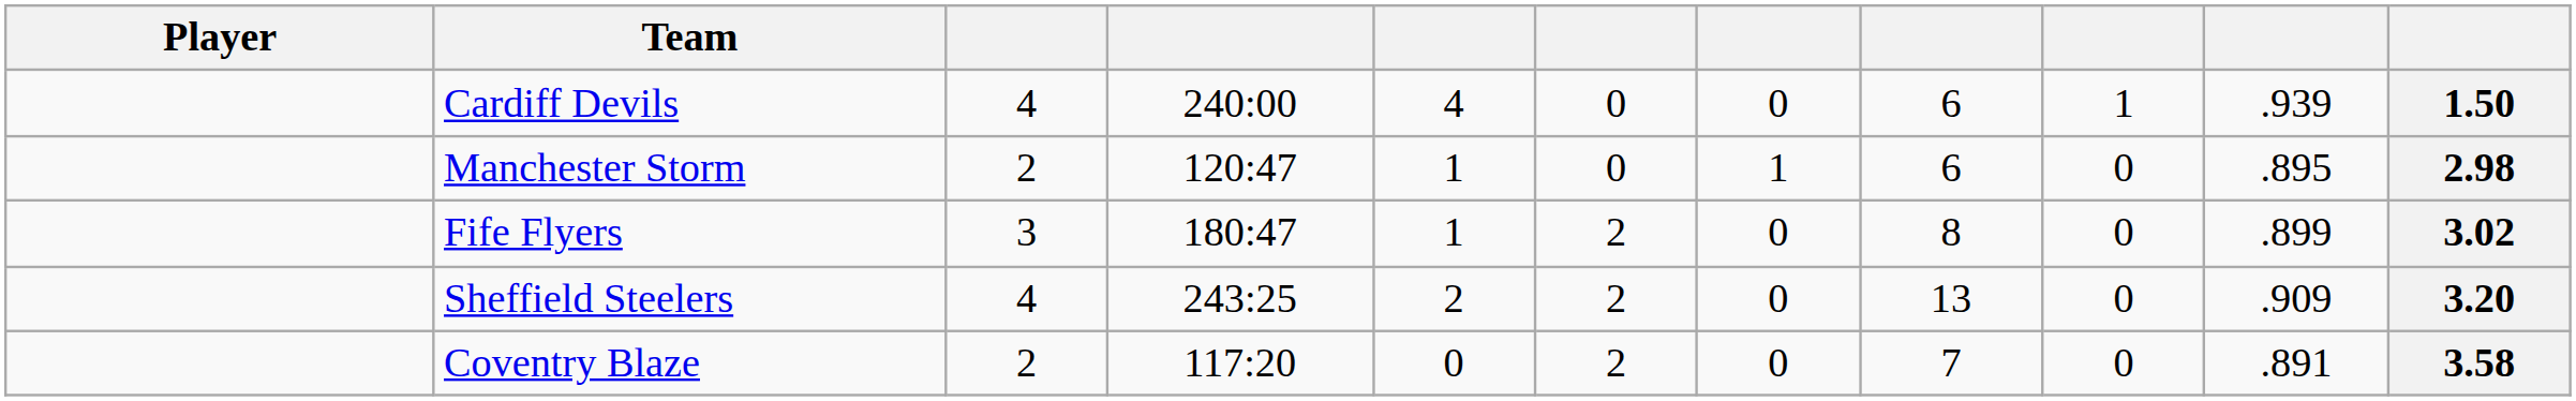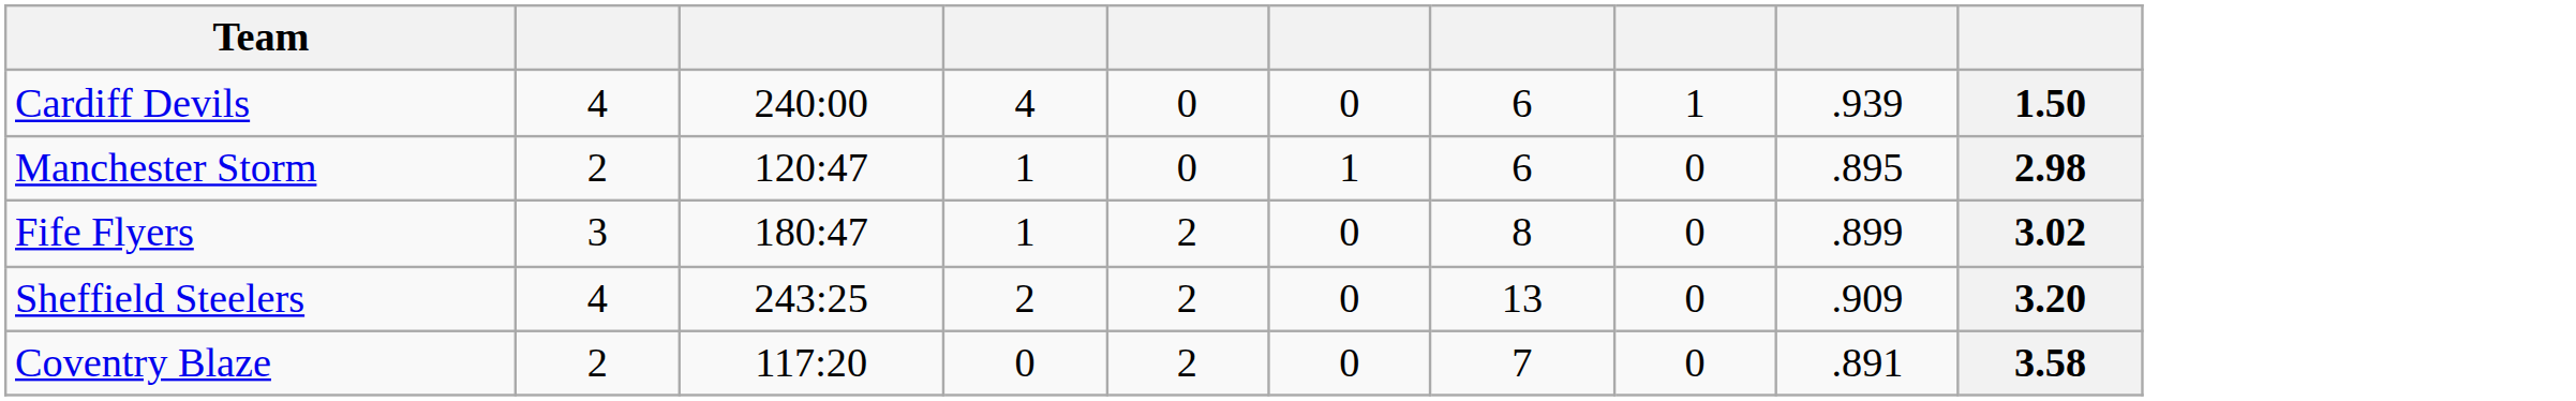 <table class="wikitable sortable" style="text-align: center">
 <tr>
-<th style="width: 10em;">Player</th>
 <th style="width: 12em;">Team</th>
 <th style="width: 3.5em;"></th>
 <th style="width: 6em;"></th>
 <th style="width: 3.5em;"></th>
 <th style="width: 3.5em;"></th>
 <th style="width: 3.5em;"></th>
 <th style="width: 4em;"></th>
 <th style="width: 3.5em;"></th>
 <th style="width: 4em;"></th>
 <th style="width: 4em;"></th>
 </tr>
 <tr>
-<td style="text-align:left;"></td>
 <td style="text-align:left;"><a href='#'>Cardiff Devils</a></td>
 <td>4</td>
 <td>240:00</td>
 <td>4</td>
 <td>0</td>
 <td>0</td>
 <td>6</td>
 <td>1</td>
 <td>.939</td>
 <th>1.50</th>
 </tr>
 <tr>
-<td style="text-align:left;"></td>
 <td style="text-align:left;"><a href='#'>Manchester Storm</a></td>
 <td>2</td>
 <td>120:47</td>
 <td>1</td>
 <td>0</td>
 <td>1</td>
 <td>6</td>
 <td>0</td>
 <td>.895</td>
 <th>2.98</th>
 </tr>
 <tr>
-<td style="text-align:left;"></td>
 <td style="text-align:left;"><a href='#'>Fife Flyers</a></td>
 <td>3</td>
 <td>180:47</td>
 <td>1</td>
 <td>2</td>
 <td>0</td>
 <td>8</td>
 <td>0</td>
 <td>.899</td>
 <th>3.02</th>
 </tr>
 <tr>
-<td style="text-align:left;"></td>
 <td style="text-align:left;"><a href='#'>Sheffield Steelers</a></td>
 <td>4</td>
 <td>243:25</td>
 <td>2</td>
 <td>2</td>
 <td>0</td>
 <td>13</td>
 <td>0</td>
 <td>.909</td>
 <th>3.20</th>
 </tr>
 <tr>
-<td style="text-align:left;"></td>
 <td style="text-align:left;"><a href='#'>Coventry Blaze</a></td>
 <td>2</td>
 <td>117:20</td>
 <td>0</td>
 <td>2</td>
 <td>0</td>
 <td>7</td>
 <td>0</td>
 <td>.891</td>
 <th>3.58</th>
 </tr>
 </table>
